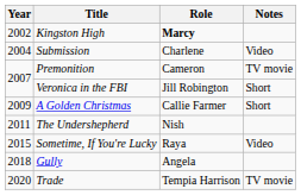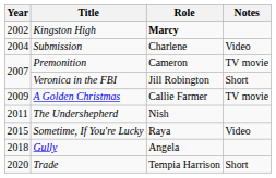 <table class="wikitable plainrowheaders sortable" style="margin-right: 0;">
 <tr>
 <th>Year</th>
 <th>Title</th>
 <th>Role</th>
 <th>Notes</th>
 </tr>
 <tr>
 <td>2002</td>
 <td><em>Kingston High</em></td>
 <td><strong>Marcy</strong></td>
 <td></td>
 </tr>
 <tr>
 <td>2004</td>
 <td><em>Submission</em></td>
 <td>Charlene</td>
 <td>Video</td>
 </tr>
 <tr>
 <td rowspan=2>2007</td>
 <td><em>Premonition</em></td>
 <td>Cameron</td>
 <td>TV movie</td>
 </tr>
 <tr>
 <td><em>Veronica in the FBI</em></td>
 <td>Jill Robington</td>
 <td>Short</td>
 </tr>
 <tr>
 <td>2009</td>
 <td><em><a href='#'>A Golden Christmas</a></em></td>
 <td>Callie Farmer</td>
-<td>Short</td>
+<td>TV movie</td>
 </tr>
 <tr>
 <td>2011</td>
 <td><em>The Undershepherd</em></td>
 <td>Nish</td>
 <td></td>
 </tr>
 <tr>
 <td>2015</td>
 <td><em>Sometime, If You're Lucky</em></td>
 <td>Raya</td>
 <td>Video</td>
 </tr>
 <tr>
 <td>2018</td>
 <td><em><a href='#'>Gully</a></em></td>
 <td>Angela</td>
 <td></td>
 </tr>
 <tr>
 <td>2020</td>
 <td><em>Trade</em></td>
 <td>Tempia Harrison</td>
-<td>TV movie</td>
+<td>Short</td>
 </tr>
 </table>
